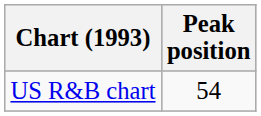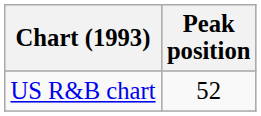 <table class="wikitable">
 <tr>
 <th>Chart (1993)</th>
 <th>Peak<br>position</th>
 </tr>
 <tr>
 <td><a href='#'>US R&B chart</a></td>
-<td style="text-align:center;">54</td>
+<td style="text-align:center;">52</td>
 </tr>
 </table>
